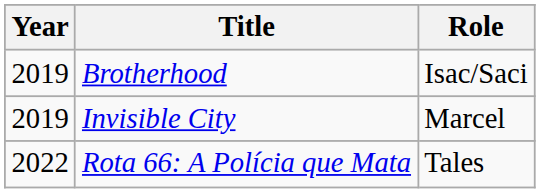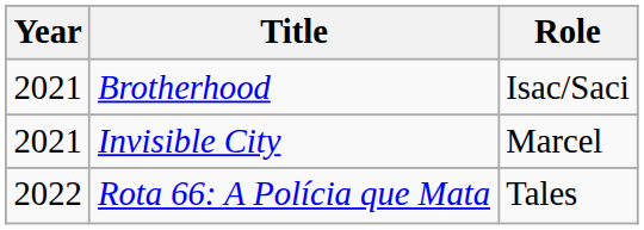 <table class="wikitable">
 <tr>
 <th>Year</th>
 <th>Title</th>
 <th>Role</th>
 </tr>
 <tr>
-<td>2019</td>
+<td>2021</td>
 <td><a href='#'><em>Brotherhood</em></a></td>
 <td>Isac/Saci</td>
 </tr>
 <tr>
-<td>2019</td>
+<td>2021</td>
 <td><a href='#'><em>Invisible City</em></a></td>
 <td>Marcel</td>
 </tr>
 <tr>
 <td>2022</td>
 <td><em><a href='#'>Rota 66: A Polícia que Mata</a></em></td>
 <td>Tales</td>
 </tr>
 </table>
